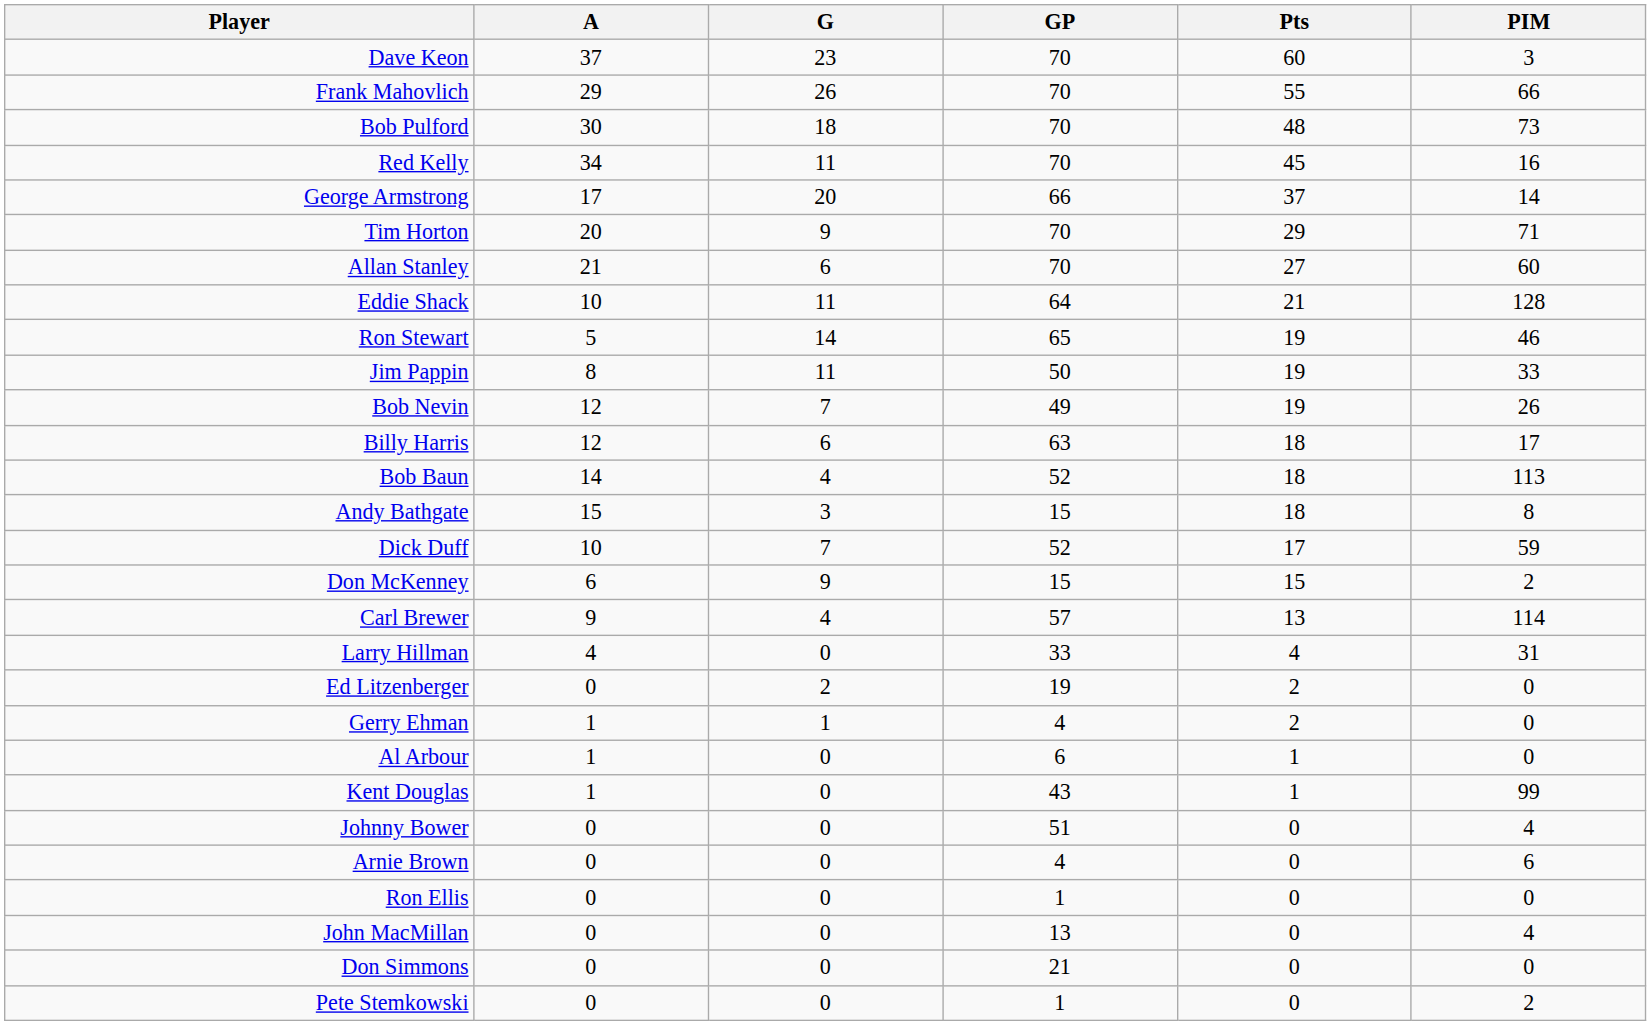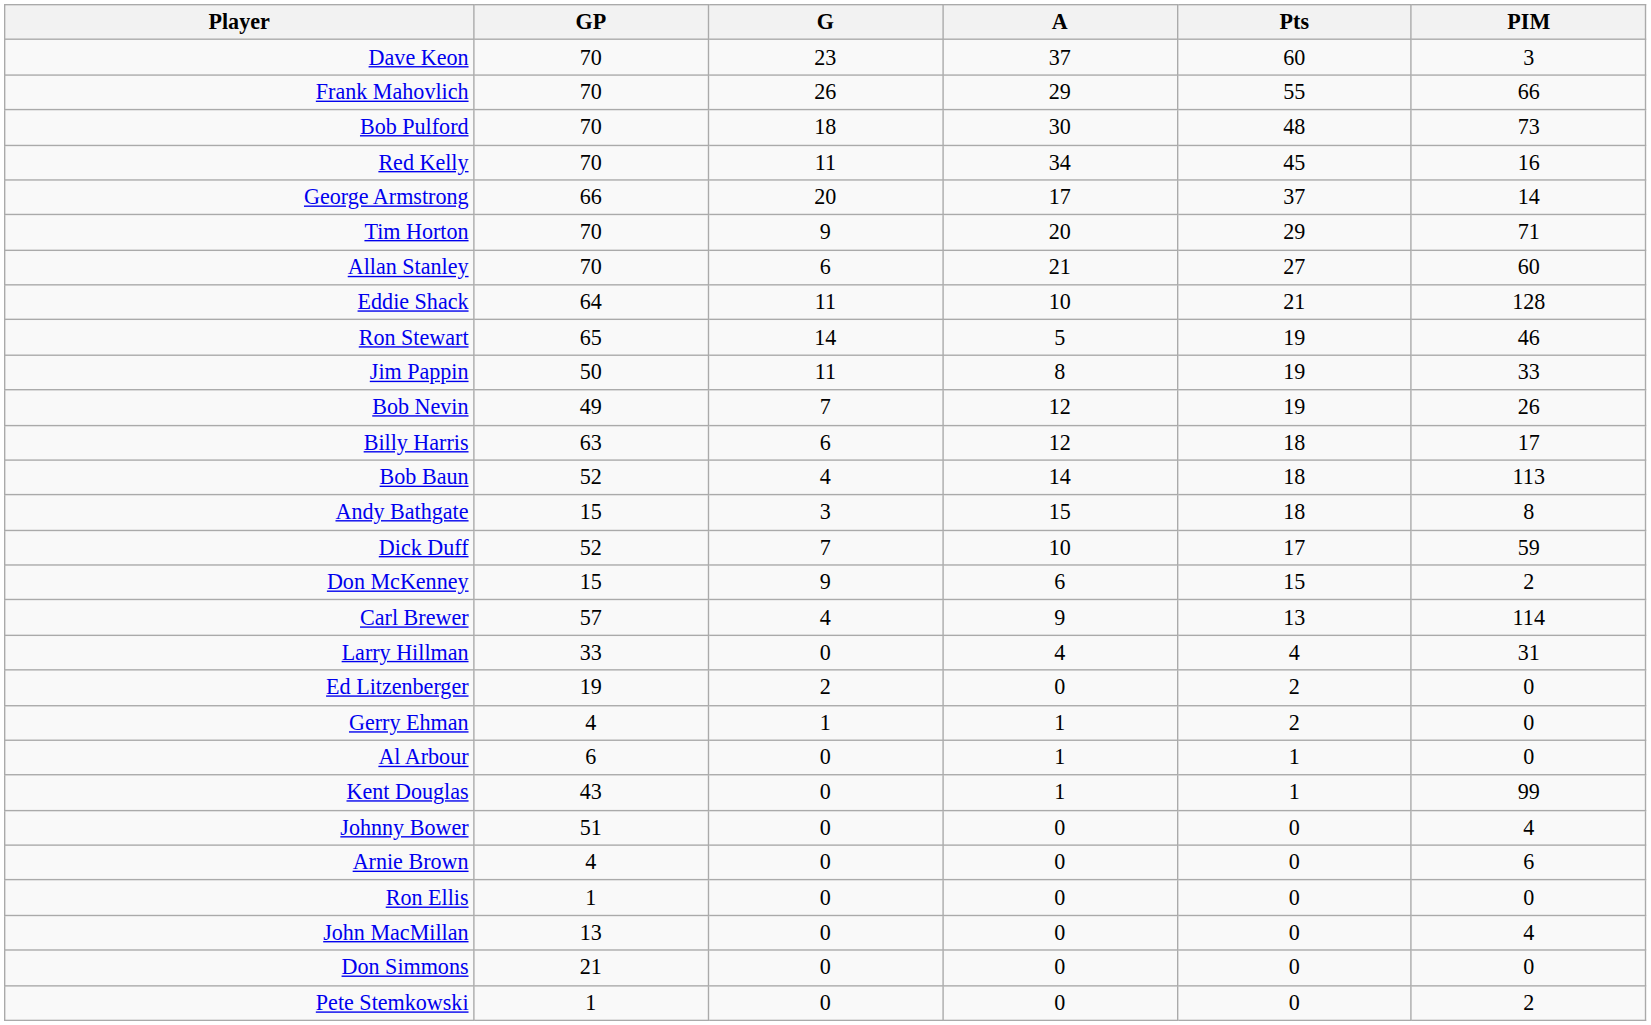 <table class="wikitable sortable" width="60%">
 <tr ALIGN="center">
 <th bgcolor="#DDDDFF" width="10%">Player</th>
+<th bgcolor="#DDDDFF" width="5%">GP</th>
+<th bgcolor="#DDDDFF" width="5%">G</th>
 <th bgcolor="#DDDDFF" width="5%">A</th>
-<th bgcolor="#DDDDFF" width="5%">G</th>
-<th bgcolor="#DDDDFF" width="5%">GP</th>
 <th bgcolor="#DDDDFF" width="5%">Pts</th>
 <th bgcolor="#DDDDFF" width="5%">PIM</th>
 </tr>
 <tr align="center">
 <td align="right"><a href='#'>Dave Keon</a></td>
+<td>70</td>
+<td>23</td>
 <td>37</td>
-<td>23</td>
-<td>70</td>
 <td>60</td>
 <td>3</td>
 </tr>
 <tr align="center">
 <td align="right"><a href='#'>Frank Mahovlich</a></td>
+<td>70</td>
+<td>26</td>
 <td>29</td>
-<td>26</td>
-<td>70</td>
 <td>55</td>
 <td>66</td>
 </tr>
 <tr align="center">
 <td align="right"><a href='#'>Bob Pulford</a></td>
+<td>70</td>
+<td>18</td>
 <td>30</td>
-<td>18</td>
-<td>70</td>
 <td>48</td>
 <td>73</td>
 </tr>
 <tr align="center">
 <td align="right"><a href='#'>Red Kelly</a></td>
+<td>70</td>
+<td>11</td>
 <td>34</td>
-<td>11</td>
-<td>70</td>
 <td>45</td>
 <td>16</td>
 </tr>
 <tr align="center">
 <td align="right"><a href='#'>George Armstrong</a></td>
+<td>66</td>
+<td>20</td>
 <td>17</td>
-<td>20</td>
-<td>66</td>
 <td>37</td>
 <td>14</td>
 </tr>
 <tr align="center">
 <td align="right"><a href='#'>Tim Horton</a></td>
+<td>70</td>
+<td>9</td>
 <td>20</td>
-<td>9</td>
-<td>70</td>
 <td>29</td>
 <td>71</td>
 </tr>
 <tr align="center">
 <td align="right"><a href='#'>Allan Stanley</a></td>
+<td>70</td>
+<td>6</td>
 <td>21</td>
-<td>6</td>
-<td>70</td>
 <td>27</td>
 <td>60</td>
 </tr>
 <tr align="center">
 <td align="right"><a href='#'>Eddie Shack</a></td>
+<td>64</td>
+<td>11</td>
 <td>10</td>
-<td>11</td>
-<td>64</td>
 <td>21</td>
 <td>128</td>
 </tr>
 <tr align="center">
 <td align="right"><a href='#'>Ron Stewart</a></td>
+<td>65</td>
+<td>14</td>
 <td>5</td>
-<td>14</td>
-<td>65</td>
 <td>19</td>
 <td>46</td>
 </tr>
 <tr align="center">
 <td align="right"><a href='#'>Jim Pappin</a></td>
+<td>50</td>
+<td>11</td>
 <td>8</td>
-<td>11</td>
-<td>50</td>
 <td>19</td>
 <td>33</td>
 </tr>
 <tr align="center">
 <td align="right"><a href='#'>Bob Nevin</a></td>
+<td>49</td>
+<td>7</td>
 <td>12</td>
-<td>7</td>
-<td>49</td>
 <td>19</td>
 <td>26</td>
 </tr>
 <tr align="center">
 <td align="right"><a href='#'>Billy Harris</a></td>
+<td>63</td>
+<td>6</td>
 <td>12</td>
-<td>6</td>
-<td>63</td>
 <td>18</td>
 <td>17</td>
 </tr>
 <tr align="center">
 <td align="right"><a href='#'>Bob Baun</a></td>
+<td>52</td>
+<td>4</td>
 <td>14</td>
-<td>4</td>
-<td>52</td>
 <td>18</td>
 <td>113</td>
 </tr>
 <tr align="center">
 <td align="right"><a href='#'>Andy Bathgate</a></td>
 <td>15</td>
 <td>3</td>
 <td>15</td>
 <td>18</td>
 <td>8</td>
 </tr>
 <tr align="center">
 <td align="right"><a href='#'>Dick Duff</a></td>
+<td>52</td>
+<td>7</td>
 <td>10</td>
-<td>7</td>
-<td>52</td>
 <td>17</td>
 <td>59</td>
 </tr>
 <tr align="center">
 <td align="right"><a href='#'>Don McKenney</a></td>
+<td>15</td>
+<td>9</td>
 <td>6</td>
-<td>9</td>
-<td>15</td>
 <td>15</td>
 <td>2</td>
 </tr>
 <tr align="center">
 <td align="right"><a href='#'>Carl Brewer</a></td>
+<td>57</td>
+<td>4</td>
 <td>9</td>
-<td>4</td>
-<td>57</td>
 <td>13</td>
 <td>114</td>
 </tr>
 <tr align="center">
 <td align="right"><a href='#'>Larry Hillman</a></td>
+<td>33</td>
+<td>0</td>
 <td>4</td>
-<td>0</td>
-<td>33</td>
 <td>4</td>
 <td>31</td>
 </tr>
 <tr align="center">
 <td align="right"><a href='#'>Ed Litzenberger</a></td>
+<td>19</td>
+<td>2</td>
 <td>0</td>
-<td>2</td>
-<td>19</td>
 <td>2</td>
 <td>0</td>
 </tr>
 <tr align="center">
 <td align="right"><a href='#'>Gerry Ehman</a></td>
+<td>4</td>
 <td>1</td>
 <td>1</td>
-<td>4</td>
 <td>2</td>
 <td>0</td>
 </tr>
 <tr align="center">
 <td align="right"><a href='#'>Al Arbour</a></td>
+<td>6</td>
+<td>0</td>
 <td>1</td>
-<td>0</td>
-<td>6</td>
 <td>1</td>
 <td>0</td>
 </tr>
 <tr align="center">
 <td align="right"><a href='#'>Kent Douglas</a></td>
+<td>43</td>
+<td>0</td>
 <td>1</td>
-<td>0</td>
-<td>43</td>
 <td>1</td>
 <td>99</td>
 </tr>
 <tr align="center">
 <td align="right"><a href='#'>Johnny Bower</a></td>
+<td>51</td>
 <td>0</td>
 <td>0</td>
-<td>51</td>
 <td>0</td>
 <td>4</td>
 </tr>
 <tr align="center">
 <td align="right"><a href='#'>Arnie Brown</a></td>
+<td>4</td>
 <td>0</td>
 <td>0</td>
-<td>4</td>
 <td>0</td>
 <td>6</td>
 </tr>
 <tr align="center">
 <td align="right"><a href='#'>Ron Ellis</a></td>
+<td>1</td>
 <td>0</td>
 <td>0</td>
-<td>1</td>
 <td>0</td>
 <td>0</td>
 </tr>
 <tr align="center">
 <td align="right"><a href='#'>John MacMillan</a></td>
+<td>13</td>
 <td>0</td>
 <td>0</td>
-<td>13</td>
 <td>0</td>
 <td>4</td>
 </tr>
 <tr align="center">
 <td align="right"><a href='#'>Don Simmons</a></td>
+<td>21</td>
 <td>0</td>
 <td>0</td>
-<td>21</td>
 <td>0</td>
 <td>0</td>
 </tr>
 <tr align="center">
 <td align="right"><a href='#'>Pete Stemkowski</a></td>
+<td>1</td>
 <td>0</td>
 <td>0</td>
-<td>1</td>
 <td>0</td>
 <td>2</td>
 </tr>
 </table>
